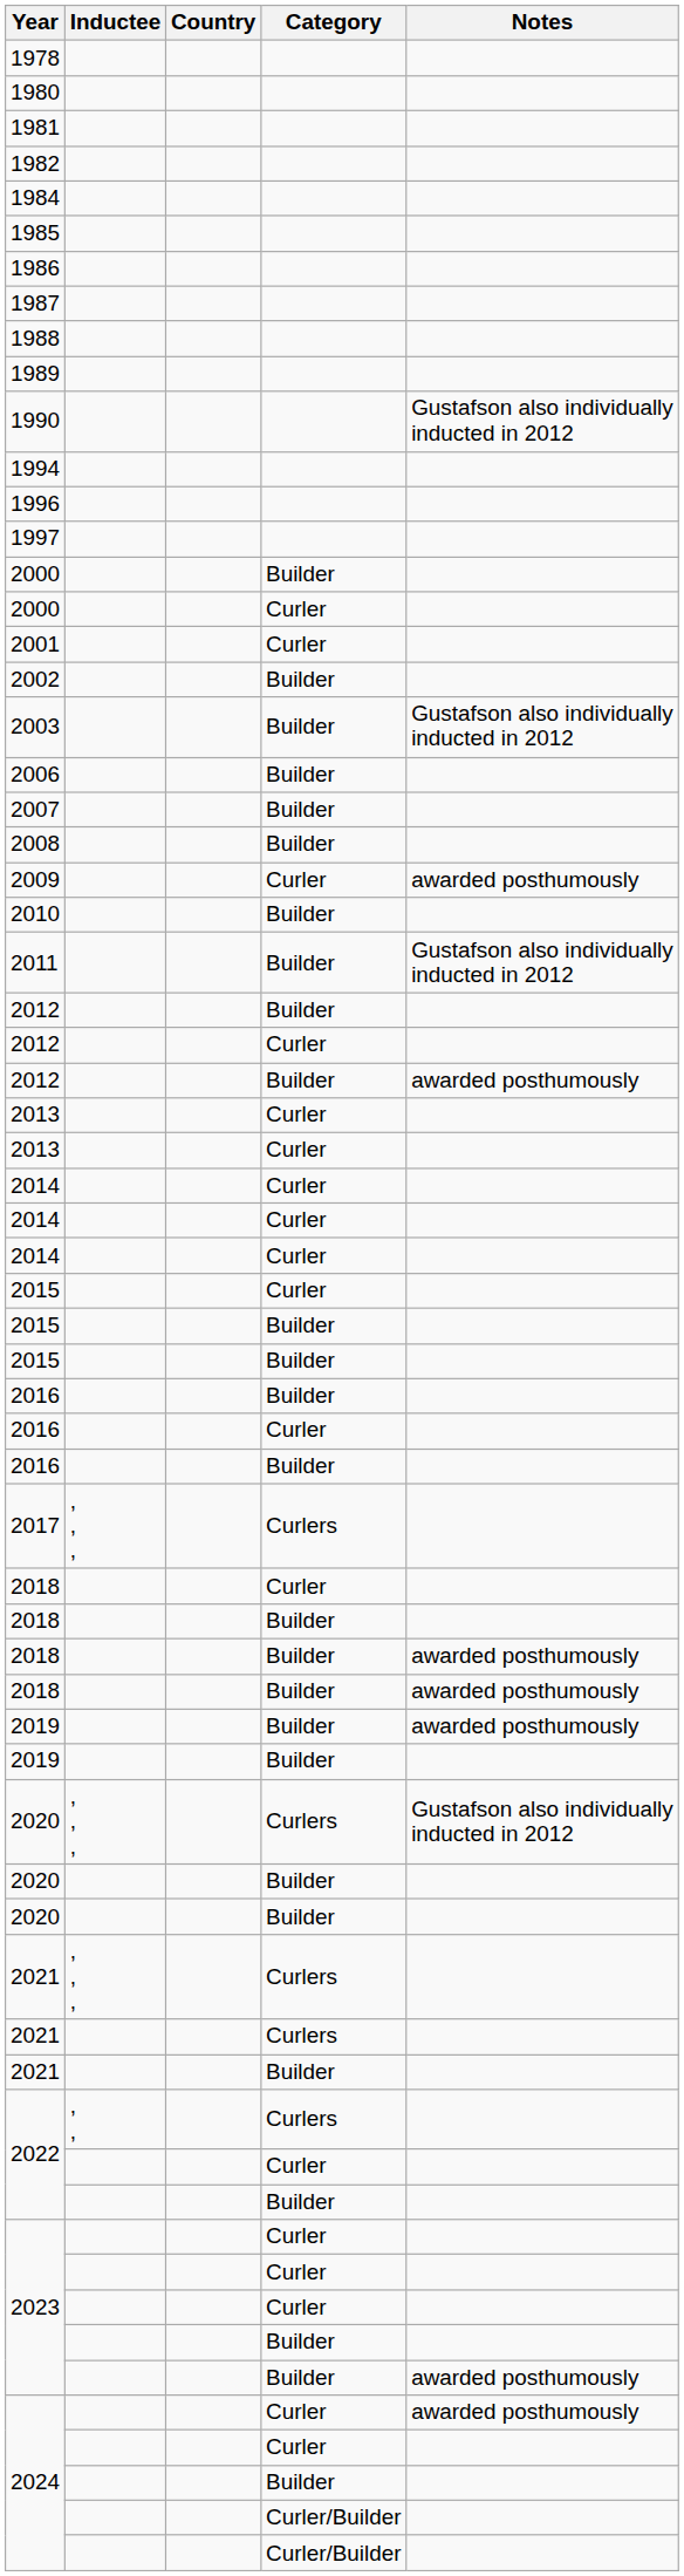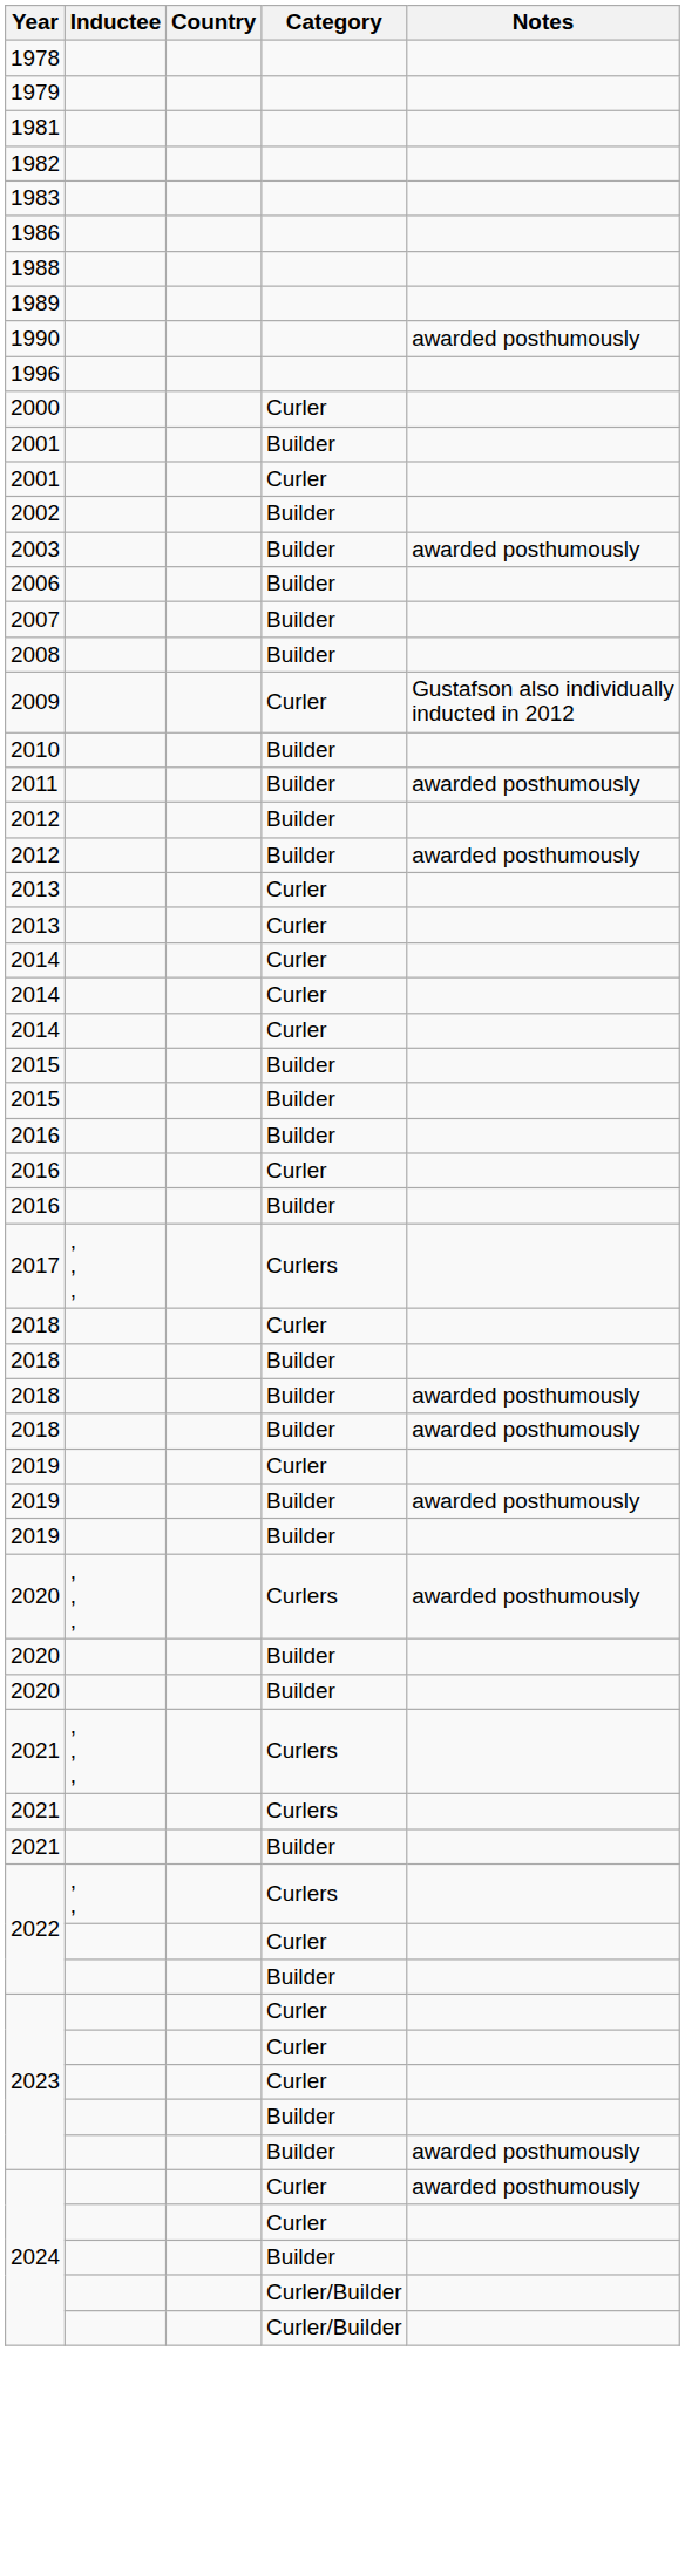 <table class="wikitable sortable">
 <tr>
 <th>Year</th>
 <th>Inductee</th>
 <th>Country</th>
 <th>Category</th>
 <th>Notes</th>
 </tr>
 <tr>
 <td>1978</td>
 <td></td>
 <td></td>
 <td></td>
 <td></td>
 </tr>
 <tr>
-<td>1980</td>
+<td>1979</td>
 <td></td>
 <td></td>
 <td></td>
 <td></td>
 </tr>
 <tr>
 <td>1981</td>
 <td></td>
 <td></td>
 <td></td>
 <td></td>
 </tr>
 <tr>
 <td>1982</td>
 <td></td>
 <td></td>
 <td></td>
 <td></td>
 </tr>
 <tr>
-<td>1984</td>
-<td></td>
-<td></td>
-<td></td>
-<td></td>
-</tr>
-<tr>
-<td>1985</td>
+<td>1983</td>
 <td></td>
 <td></td>
 <td></td>
 <td></td>
 </tr>
 <tr>
 <td>1986</td>
-<td></td>
-<td></td>
-<td></td>
-<td></td>
-</tr>
-<tr>
-<td>1987</td>
 <td></td>
 <td></td>
 <td></td>
 <td></td>
 </tr>
 <tr>
 <td>1988</td>
 <td></td>
 <td></td>
 <td></td>
 <td></td>
 </tr>
 <tr>
 <td>1989</td>
 <td></td>
 <td></td>
 <td></td>
 <td></td>
 </tr>
 <tr>
 <td>1990</td>
 <td></td>
 <td></td>
 <td></td>
-<td>Gustafson also individually<br>inducted in 2012</td>
-</tr>
-<tr>
-<td>1994</td>
-<td></td>
-<td></td>
-<td></td>
-<td></td>
+<td>awarded posthumously</td>
 </tr>
 <tr>
 <td>1996</td>
 <td></td>
 <td></td>
 <td></td>
 <td></td>
 </tr>
 <tr>
-<td>1997</td>
-<td></td>
-<td></td>
-<td></td>
-<td></td>
-</tr>
-<tr>
-<td>2000</td>
-<td></td>
-<td></td>
-<td>Builder</td>
-<td></td>
-</tr>
-<tr>
 <td>2000</td>
 <td></td>
 <td></td>
 <td>Curler</td>
+<td></td>
+</tr>
+<tr>
+<td>2001</td>
+<td></td>
+<td></td>
+<td>Builder</td>
 <td></td>
 </tr>
 <tr>
 <td>2001</td>
 <td></td>
 <td></td>
 <td>Curler</td>
 <td></td>
 </tr>
 <tr>
 <td>2002</td>
 <td></td>
 <td></td>
 <td>Builder</td>
 <td></td>
 </tr>
 <tr>
 <td>2003</td>
 <td></td>
 <td></td>
 <td>Builder</td>
-<td>Gustafson also individually<br>inducted in 2012</td>
+<td>awarded posthumously</td>
 </tr>
 <tr>
 <td>2006</td>
 <td></td>
 <td></td>
 <td>Builder</td>
 <td></td>
 </tr>
 <tr>
 <td>2007</td>
 <td></td>
 <td></td>
 <td>Builder</td>
 <td></td>
 </tr>
 <tr>
 <td>2008</td>
 <td></td>
 <td></td>
 <td>Builder</td>
 <td></td>
 </tr>
 <tr>
 <td>2009</td>
 <td></td>
 <td></td>
 <td>Curler</td>
-<td>awarded posthumously</td>
+<td>Gustafson also individually<br>inducted in 2012</td>
 </tr>
 <tr>
 <td>2010</td>
 <td></td>
 <td></td>
 <td>Builder</td>
 <td></td>
 </tr>
 <tr>
 <td>2011</td>
 <td></td>
 <td></td>
 <td>Builder</td>
-<td>Gustafson also individually<br>inducted in 2012</td>
+<td>awarded posthumously</td>
 </tr>
 <tr>
 <td>2012</td>
 <td></td>
 <td></td>
 <td>Builder</td>
-<td></td>
-</tr>
-<tr>
-<td>2012</td>
-<td></td>
-<td></td>
-<td>Curler</td>
 <td></td>
 </tr>
 <tr>
 <td>2012</td>
 <td></td>
 <td></td>
 <td>Builder</td>
 <td>awarded posthumously</td>
 </tr>
 <tr>
 <td>2013</td>
 <td></td>
 <td></td>
 <td>Curler</td>
 <td></td>
 </tr>
 <tr>
 <td>2013</td>
 <td></td>
 <td></td>
 <td>Curler</td>
 <td></td>
 </tr>
 <tr>
 <td>2014</td>
 <td></td>
 <td></td>
 <td>Curler</td>
 <td></td>
 </tr>
 <tr>
 <td>2014</td>
 <td></td>
 <td></td>
 <td>Curler</td>
 <td></td>
 </tr>
 <tr>
 <td>2014</td>
-<td></td>
-<td></td>
-<td>Curler</td>
-<td></td>
-</tr>
-<tr>
-<td>2015</td>
 <td></td>
 <td></td>
 <td>Curler</td>
 <td></td>
 </tr>
 <tr>
 <td>2015</td>
 <td></td>
 <td></td>
 <td>Builder</td>
 <td></td>
 </tr>
 <tr>
 <td>2015</td>
 <td></td>
 <td></td>
 <td>Builder</td>
 <td></td>
 </tr>
 <tr>
 <td>2016</td>
 <td></td>
 <td></td>
 <td>Builder</td>
 <td></td>
 </tr>
 <tr>
 <td>2016</td>
 <td></td>
 <td></td>
 <td>Curler</td>
 <td></td>
 </tr>
 <tr>
 <td>2016</td>
 <td></td>
 <td></td>
 <td>Builder</td>
 <td></td>
 </tr>
 <tr>
 <td>2017</td>
 <td>,<br>,<br>,<br></td>
 <td></td>
 <td>Curlers</td>
 <td></td>
 </tr>
 <tr>
 <td>2018</td>
 <td></td>
 <td></td>
 <td>Curler</td>
 <td></td>
 </tr>
 <tr>
 <td>2018</td>
 <td></td>
 <td></td>
 <td>Builder</td>
 <td></td>
 </tr>
 <tr>
 <td>2018</td>
 <td></td>
 <td></td>
 <td>Builder</td>
 <td>awarded posthumously</td>
 </tr>
 <tr>
 <td>2018</td>
 <td></td>
 <td></td>
 <td>Builder</td>
 <td>awarded posthumously</td>
 </tr>
 <tr>
 <td>2019</td>
 <td></td>
 <td></td>
+<td>Curler</td>
+<td></td>
+</tr>
+<tr>
+<td>2019</td>
+<td></td>
+<td></td>
 <td>Builder</td>
 <td>awarded posthumously</td>
 </tr>
 <tr>
 <td>2019</td>
 <td></td>
 <td></td>
 <td>Builder</td>
 <td></td>
 </tr>
 <tr>
 <td>2020</td>
 <td>,<br>,<br>,<br></td>
 <td></td>
 <td>Curlers</td>
-<td>Gustafson also individually<br>inducted in 2012</td>
+<td>awarded posthumously</td>
 </tr>
 <tr>
 <td>2020</td>
 <td></td>
 <td></td>
 <td>Builder</td>
 <td></td>
 </tr>
 <tr>
 <td>2020</td>
 <td></td>
 <td></td>
 <td>Builder</td>
 <td></td>
 </tr>
 <tr>
 <td>2021</td>
 <td>,<br> ,<br> ,<br> </td>
 <td></td>
 <td>Curlers</td>
 <td></td>
 </tr>
 <tr>
 <td>2021</td>
 <td></td>
 <td></td>
 <td>Curlers</td>
 <td></td>
 </tr>
 <tr>
 <td>2021</td>
 <td></td>
 <td></td>
 <td>Builder</td>
 <td></td>
 </tr>
 <tr>
 <td rowspan=3>2022</td>
 <td>,<br>,<br></td>
 <td></td>
 <td>Curlers</td>
 <td></td>
 </tr>
 <tr>
 <td></td>
 <td></td>
 <td>Curler</td>
 <td></td>
 </tr>
 <tr>
 <td></td>
 <td></td>
 <td>Builder</td>
 <td></td>
 </tr>
 <tr>
 <td rowspan=5>2023</td>
 <td></td>
 <td></td>
 <td>Curler</td>
 <td></td>
 </tr>
 <tr>
 <td></td>
 <td></td>
 <td>Curler</td>
 <td></td>
 </tr>
 <tr>
 <td></td>
 <td></td>
 <td>Curler</td>
 <td></td>
 </tr>
 <tr>
 <td></td>
 <td></td>
 <td>Builder</td>
 <td></td>
 </tr>
 <tr>
 <td></td>
 <td></td>
 <td>Builder</td>
 <td>awarded posthumously</td>
 </tr>
 <tr>
 <td rowspan=5>2024</td>
 <td></td>
 <td></td>
 <td>Curler</td>
 <td>awarded posthumously</td>
 </tr>
 <tr>
 <td></td>
 <td></td>
 <td>Curler</td>
 <td></td>
 </tr>
 <tr>
 <td></td>
 <td></td>
 <td>Builder</td>
 <td></td>
 </tr>
 <tr>
 <td></td>
 <td></td>
 <td>Curler/Builder</td>
 <td></td>
 </tr>
 <tr>
 <td></td>
 <td></td>
 <td>Curler/Builder</td>
 <td></td>
 </tr>
 </table>
